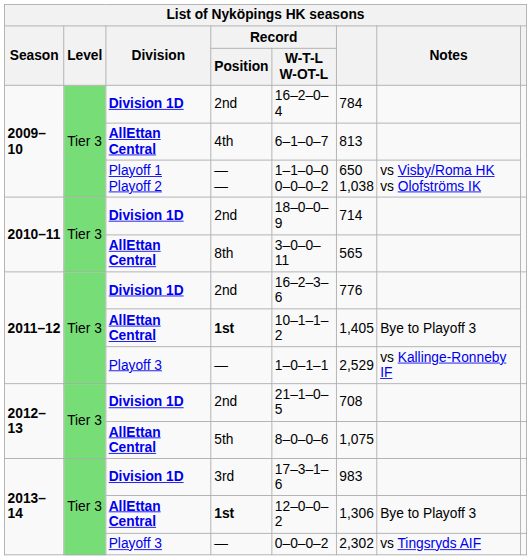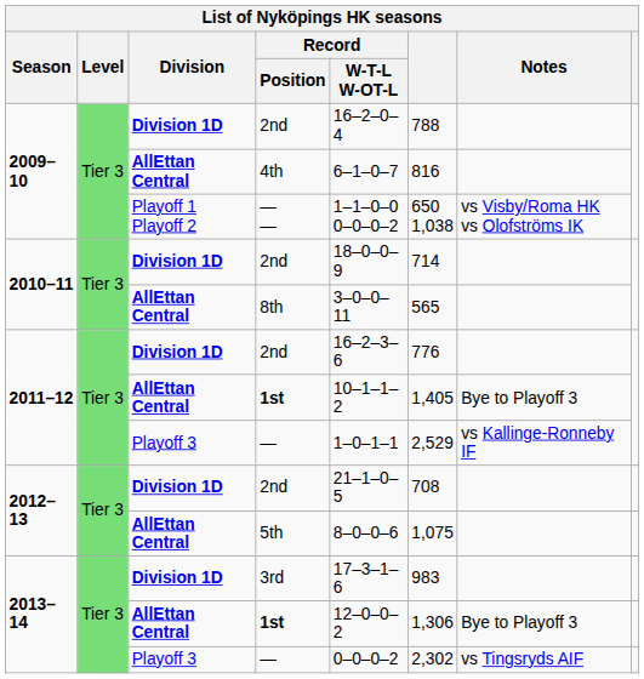 <table class="wikitable collapsible">
 <tr>
 <th colspan=8>List of Nyköpings HK seasons</th>
 </tr>
 <tr>
 <th rowspan="2">Season</th>
 <th rowspan="2">Level</th>
 <th rowspan="2">Division</th>
 <th colspan="2">Record</th>
 <th rowspan=2></th>
 <th rowspan="2">Notes</th>
 <th rowspan="2"></th>
 </tr>
 <tr>
 <th>Position</th>
 <th>W-T-L<br>W-OT-L</th>
 </tr>
 <tr>
 <td rowspan=3><strong>2009–10</strong></td>
 <td rowspan=3 style="background:#77DD77;">Tier 3</td>
 <td><strong><a href='#'>Division 1D</a></strong></td>
 <td>2nd</td>
 <td>16–2–0–4</td>
-<td>784</td>
+<td>788</td>
 <td></td>
 <td rowspan=3></td>
 </tr>
 <tr>
 <td><strong><a href='#'>AllEttan Central</a></strong></td>
 <td>4th</td>
 <td>6–1–0–7</td>
-<td>813</td>
+<td>816</td>
 <td></td>
 </tr>
 <tr>
 <td><a href='#'>Playoff 1</a><br><a href='#'>Playoff 2</a></td>
 <td>—<br>—</td>
 <td>1–1–0–0<br>0–0–0–2</td>
 <td>650<br>1,038</td>
 <td>vs <a href='#'>Visby/Roma HK</a><br>vs <a href='#'>Olofströms IK</a></td>
 </tr>
 <tr>
 <td rowspan=2><strong>2010–11</strong></td>
 <td rowspan=2 style="background:#77DD77;">Tier 3</td>
 <td><strong><a href='#'>Division 1D</a></strong></td>
 <td>2nd</td>
 <td>18–0–0–9</td>
 <td>714</td>
 <td></td>
 <td rowspan=2></td>
 </tr>
 <tr>
 <td><strong><a href='#'>AllEttan Central</a></strong></td>
 <td>8th</td>
 <td>3–0–0–11</td>
 <td>565</td>
 <td></td>
 </tr>
 <tr>
 <td rowspan=3><strong>2011–12</strong></td>
 <td rowspan=3 style="background:#77DD77;">Tier 3</td>
 <td><strong><a href='#'>Division 1D</a></strong></td>
 <td>2nd</td>
 <td>16–2–3–6</td>
 <td>776</td>
 <td></td>
 <td rowspan=3></td>
 </tr>
 <tr>
 <td><strong><a href='#'>AllEttan Central</a></strong></td>
 <td><strong>1st</strong></td>
 <td>10–1–1–2</td>
 <td>1,405</td>
 <td>Bye to Playoff 3</td>
 </tr>
 <tr>
 <td><a href='#'>Playoff 3</a></td>
 <td>—</td>
 <td>1–0–1–1</td>
 <td>2,529</td>
 <td>vs <a href='#'>Kallinge-Ronneby IF</a></td>
 </tr>
 <tr>
 <td rowspan=2><strong>2012–13</strong></td>
 <td rowspan=2 style="background:#77DD77;">Tier 3</td>
 <td><strong><a href='#'>Division 1D</a></strong></td>
 <td>2nd</td>
 <td>21–1–0–5</td>
 <td>708</td>
 <td></td>
 <td></td>
 </tr>
 <tr>
 <td><strong><a href='#'>AllEttan Central</a></strong></td>
 <td>5th</td>
 <td>8–0–0–6</td>
 <td>1,075</td>
 <td></td>
 <td></td>
 </tr>
 <tr>
 <td rowspan=3><strong>2013–14</strong></td>
 <td rowspan=3 style="background:#77DD77;">Tier 3</td>
 <td><strong><a href='#'>Division 1D</a></strong></td>
 <td>3rd</td>
 <td>17–3–1–6</td>
 <td>983</td>
 <td></td>
 <td></td>
 </tr>
 <tr>
 <td><strong><a href='#'>AllEttan Central</a></strong></td>
 <td><strong>1st</strong></td>
 <td>12–0–0–2</td>
 <td>1,306</td>
 <td>Bye to Playoff 3</td>
 <td></td>
 </tr>
 <tr>
 <td><a href='#'>Playoff 3</a></td>
 <td>—</td>
 <td>0–0–0–2</td>
 <td>2,302</td>
 <td>vs <a href='#'>Tingsryds AIF</a></td>
 <td></td>
 </tr>
 </table>
